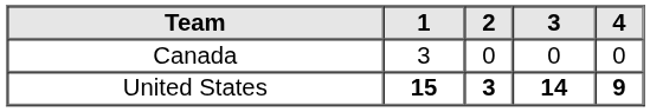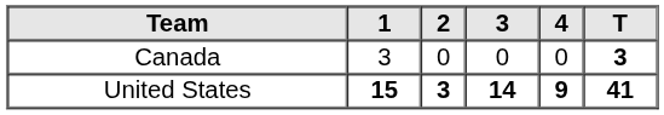 <table border=1 cellspacing=0 width=425 style="margin-left:3em;">
 <tr style="text-align:center; background-color:#e6e6e6;">
 <th>Team</th>
 <th>1</th>
 <th>2</th>
 <th>3</th>
 <th>4</th>
+<th>T</th>
 </tr>
 <tr style="text-align:center">
 <td> Canada</td>
 <td>3</td>
 <td>0</td>
 <td>0</td>
 <td>0</td>
+<th>3</th>
 </tr>
 <tr style="text-align:center">
 <td> United States</td>
 <th>15</th>
 <th>3</th>
 <th>14</th>
 <th>9</th>
+<th>41</th>
 </tr>
 </table>
